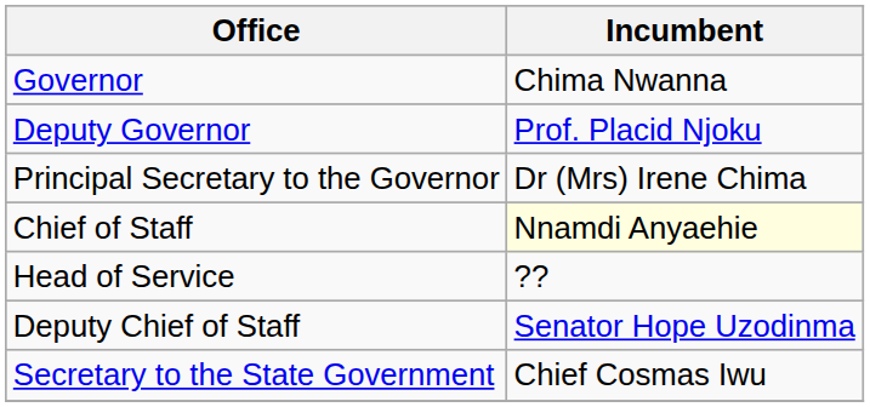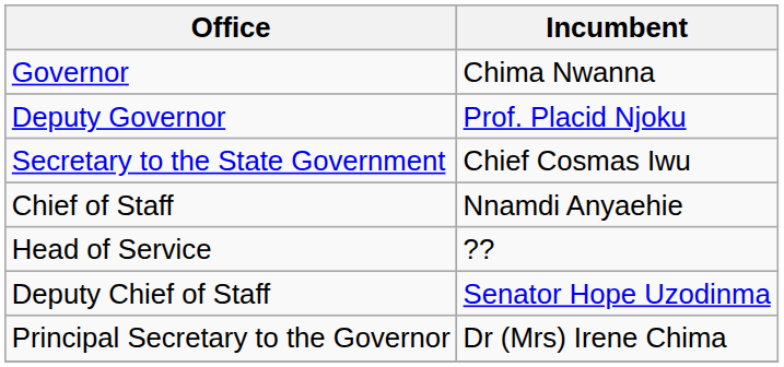 <table class="wikitable" style="font-size: 95%;">
 <tr>
 <th>Office</th>
 <th>Incumbent</th>
 </tr>
 <tr>
 <td><a href='#'>Governor</a></td>
 <td>Chima Nwanna</td>
 </tr>
 <tr>
 <td><a href='#'>Deputy Governor</a></td>
 <td><a href='#'>Prof. Placid Njoku</a></td>
 </tr>
 <tr>
-<td>Principal Secretary to the Governor</td>
-<td>Dr (Mrs) Irene Chima</td>
+<td><a href='#'>Secretary to the State Government</a></td>
+<td>Chief Cosmas Iwu</td>
 </tr>
 <tr>
 <td>Chief of Staff</td>
-<td style="background: lightyellow;">Nnamdi Anyaehie</td>
+<td>Nnamdi Anyaehie</td>
 </tr>
 <tr>
 <td>Head of Service</td>
 <td>??</td>
 </tr>
 <tr>
 <td>Deputy Chief of Staff</td>
 <td><a href='#'>Senator Hope Uzodinma</a></td>
 </tr>
 <tr>
-<td><a href='#'>Secretary to the State Government</a></td>
-<td>Chief Cosmas Iwu</td>
+<td>Principal Secretary to the Governor</td>
+<td>Dr (Mrs) Irene Chima</td>
 </tr>
 <tr>
 </tr>
 </table>
